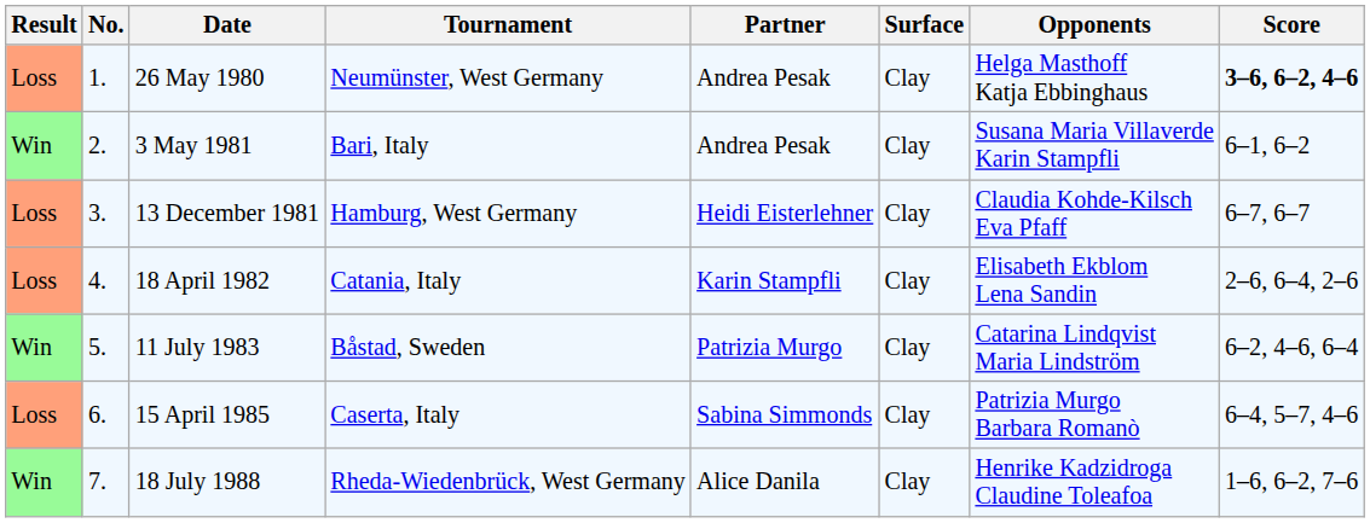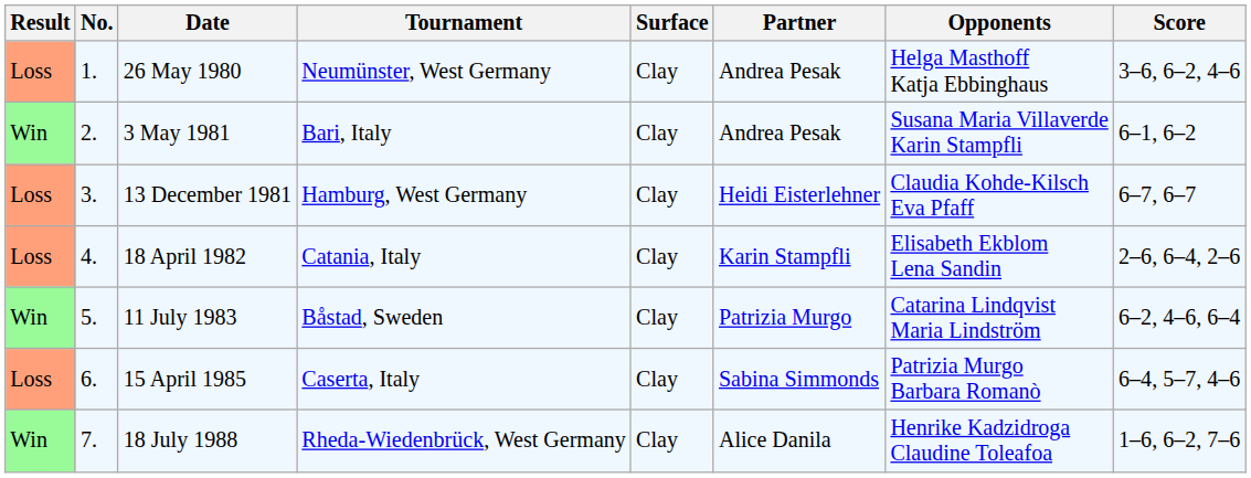 <table class="sortable wikitable" style=font-size:97%>
 <tr>
 <th>Result</th>
 <th>No.</th>
 <th>Date</th>
 <th>Tournament</th>
+<th>Surface</th>
 <th>Partner</th>
-<th>Surface</th>
 <th>Opponents</th>
 <th>Score</th>
 </tr>
 <tr style="background:#f0f8ff;">
 <td style="background:#ffa07a;">Loss</td>
 <td>1.</td>
 <td>26 May 1980</td>
 <td><a href='#'>Neumünster</a>, West Germany</td>
+<td>Clay</td>
 <td> Andrea Pesak</td>
-<td>Clay</td>
 <td> <a href='#'>Helga Masthoff</a> <br>  Katja Ebbinghaus</td>
-<td><strong>3–6, 6–2, 4–6</strong></td>
+<td>3–6, 6–2, 4–6</td>
 </tr>
 <tr style="background:#f0f8ff;">
 <td style="background:#98fb98;">Win</td>
 <td>2.</td>
 <td>3 May 1981</td>
 <td><a href='#'>Bari</a>, Italy</td>
+<td>Clay</td>
 <td> Andrea Pesak</td>
-<td>Clay</td>
 <td> <a href='#'>Susana Maria Villaverde</a> <br>  <a href='#'>Karin Stampfli</a></td>
 <td>6–1, 6–2</td>
 </tr>
 <tr style="background:#f0f8ff;">
 <td style="background:#ffa07a;">Loss</td>
 <td>3.</td>
 <td>13 December 1981</td>
 <td><a href='#'>Hamburg</a>, West Germany</td>
+<td>Clay</td>
 <td> <a href='#'>Heidi Eisterlehner</a></td>
-<td>Clay</td>
 <td> <a href='#'>Claudia Kohde-Kilsch</a> <br>  <a href='#'>Eva Pfaff</a></td>
 <td>6–7, 6–7</td>
 </tr>
 <tr style="background:#f0f8ff;">
 <td style="background:#ffa07a;">Loss</td>
 <td>4.</td>
 <td>18 April 1982</td>
 <td><a href='#'>Catania</a>, Italy</td>
+<td>Clay</td>
 <td> <a href='#'>Karin Stampfli</a></td>
-<td>Clay</td>
 <td> <a href='#'>Elisabeth Ekblom</a> <br>  <a href='#'>Lena Sandin</a></td>
 <td>2–6, 6–4, 2–6</td>
 </tr>
 <tr style="background:#f0f8ff;">
 <td style="background:#98fb98;">Win</td>
 <td>5.</td>
 <td>11 July 1983</td>
 <td><a href='#'>Båstad</a>, Sweden</td>
+<td>Clay</td>
 <td> <a href='#'>Patrizia Murgo</a></td>
-<td>Clay</td>
 <td> <a href='#'>Catarina Lindqvist</a> <br>  <a href='#'>Maria Lindström</a></td>
 <td>6–2, 4–6, 6–4</td>
 </tr>
 <tr style="background:#f0f8ff;">
 <td style="background:#ffa07a;">Loss</td>
 <td>6.</td>
 <td>15 April 1985</td>
 <td><a href='#'>Caserta</a>, Italy</td>
+<td>Clay</td>
 <td> <a href='#'>Sabina Simmonds</a></td>
-<td>Clay</td>
 <td> <a href='#'>Patrizia Murgo</a> <br>  <a href='#'>Barbara Romanò</a></td>
 <td>6–4, 5–7, 4–6</td>
 </tr>
 <tr style="background:#f0f8ff;">
 <td style="background:#98fb98;">Win</td>
 <td>7.</td>
 <td>18 July 1988</td>
 <td><a href='#'>Rheda-Wiedenbrück</a>, West Germany</td>
+<td>Clay</td>
 <td> Alice Danila</td>
-<td>Clay</td>
 <td> <a href='#'>Henrike Kadzidroga</a> <br>  <a href='#'>Claudine Toleafoa</a></td>
 <td>1–6, 6–2, 7–6</td>
 </tr>
 </table>
